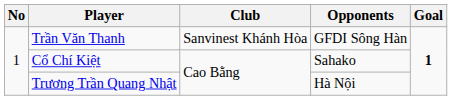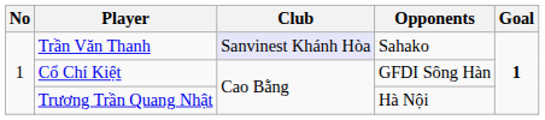 <table class="wikitable">
 <tr>
 <th>No</th>
 <th>Player</th>
 <th>Club</th>
 <th>Opponents</th>
 <th>Goal</th>
 </tr>
 <tr>
 <td rowspan="3" align="center">1</td>
 <td> <a href='#'>Trần Văn Thanh</a></td>
-<td>Sanvinest Khánh Hòa</td>
-<td>GFDI Sông Hàn</td>
+<td style="background: lavender;">Sanvinest Khánh Hòa</td>
+<td>Sahako</td>
 <td rowspan="3" align="center"><strong>1</strong></td>
 </tr>
 <tr>
 <td> <a href='#'>Cổ Chí Kiệt</a></td>
 <td rowspan="2">Cao Bằng</td>
-<td>Sahako</td>
+<td>GFDI Sông Hàn</td>
 </tr>
 <tr>
 <td> <a href='#'>Trương Trần Quang Nhật</a></td>
 <td>Hà Nội</td>
 </tr>
 </table>
